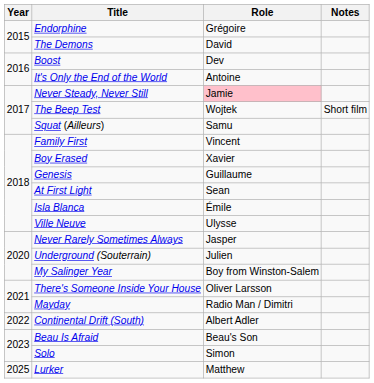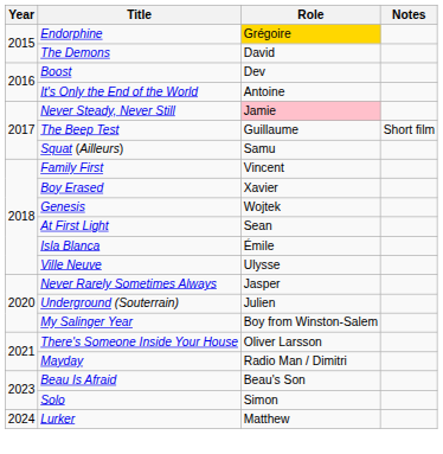 <table class="wikitable sortable">
 <tr>
 <th>Year</th>
 <th>Title</th>
 <th>Role</th>
 <th class="unsortable">Notes</th>
 </tr>
 <tr>
 <td rowspan="2">2015</td>
 <td><em><a href='#'>Endorphine</a></em></td>
-<td>Grégoire</td>
+<td style="background: gold;">Grégoire</td>
 <td></td>
 </tr>
 <tr>
 <td data-sort-value="Demons, The"><em><a href='#'>The Demons</a></em></td>
 <td>David</td>
 <td></td>
 </tr>
 <tr>
 <td rowspan="2">2016</td>
 <td><em><a href='#'>Boost</a></em></td>
 <td>Dev</td>
 <td></td>
 </tr>
 <tr>
 <td><em><a href='#'>It's Only the End of the World</a></em></td>
 <td>Antoine</td>
 <td></td>
 </tr>
 <tr>
 <td rowspan="3">2017</td>
 <td><em><a href='#'>Never Steady, Never Still</a></em></td>
 <td style="background: pink;">Jamie</td>
 <td></td>
 </tr>
 <tr>
 <td data-sort-value="Beep Test, The"><em><a href='#'>The Beep Test</a></em></td>
-<td>Wojtek</td>
+<td>Guillaume</td>
 <td>Short film</td>
 </tr>
 <tr>
 <td><em><a href='#'>Squat</a></em> (<em>Ailleurs</em>)</td>
 <td>Samu</td>
 <td></td>
 </tr>
 <tr>
 <td rowspan="6">2018</td>
 <td><em><a href='#'>Family First</a></em></td>
 <td>Vincent</td>
 <td></td>
 </tr>
 <tr>
 <td><em><a href='#'>Boy Erased</a></em></td>
 <td>Xavier</td>
 <td></td>
 </tr>
 <tr>
 <td><em><a href='#'>Genesis</a></em></td>
-<td>Guillaume</td>
+<td>Wojtek</td>
 <td></td>
 </tr>
 <tr>
 <td><em><a href='#'>At First Light</a></em></td>
 <td>Sean</td>
 <td></td>
 </tr>
 <tr>
 <td><em><a href='#'>Isla Blanca</a></em></td>
 <td>Émile</td>
 <td></td>
 </tr>
 <tr>
 <td><em><a href='#'>Ville Neuve</a></em></td>
 <td>Ulysse</td>
 <td></td>
 </tr>
 <tr>
 <td rowspan="3">2020</td>
 <td><em><a href='#'>Never Rarely Sometimes Always</a></em></td>
 <td>Jasper</td>
 <td></td>
 </tr>
 <tr>
 <td><em><a href='#'>Underground</a> (Souterrain)</em></td>
 <td>Julien</td>
 <td></td>
 </tr>
 <tr>
 <td><em><a href='#'>My Salinger Year</a></em></td>
 <td>Boy from Winston-Salem</td>
 <td></td>
 </tr>
 <tr>
 <td rowspan="2">2021</td>
 <td><em><a href='#'>There's Someone Inside Your House</a></em></td>
 <td>Oliver Larsson</td>
 <td></td>
 </tr>
 <tr>
 <td><em><a href='#'>Mayday</a></em></td>
 <td>Radio Man / Dimitri</td>
 <td></td>
 </tr>
 <tr>
-<td>2022</td>
-<td><em><a href='#'>Continental Drift (South)</a></em></td>
-<td>Albert Adler</td>
-<td></td>
-</tr>
-<tr>
 <td rowspan="2">2023</td>
 <td><em><a href='#'>Beau Is Afraid</a></em></td>
 <td>Beau's Son</td>
 <td></td>
 </tr>
 <tr>
 <td><em><a href='#'>Solo</a></em></td>
 <td>Simon</td>
 <td></td>
 </tr>
 <tr>
-<td>2025</td>
+<td>2024</td>
 <td><em><a href='#'>Lurker</a></em></td>
 <td>Matthew</td>
 <td></td>
 </tr>
 </table>
